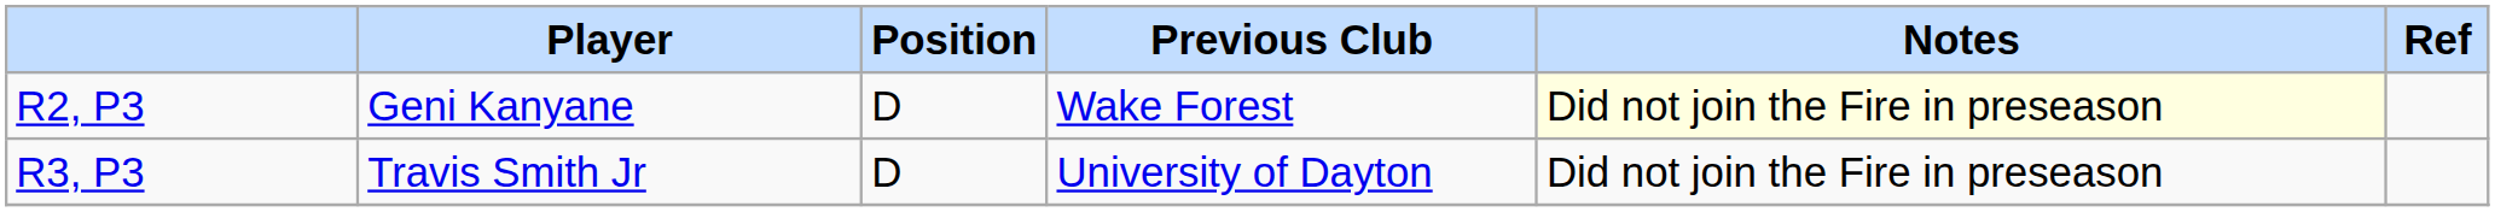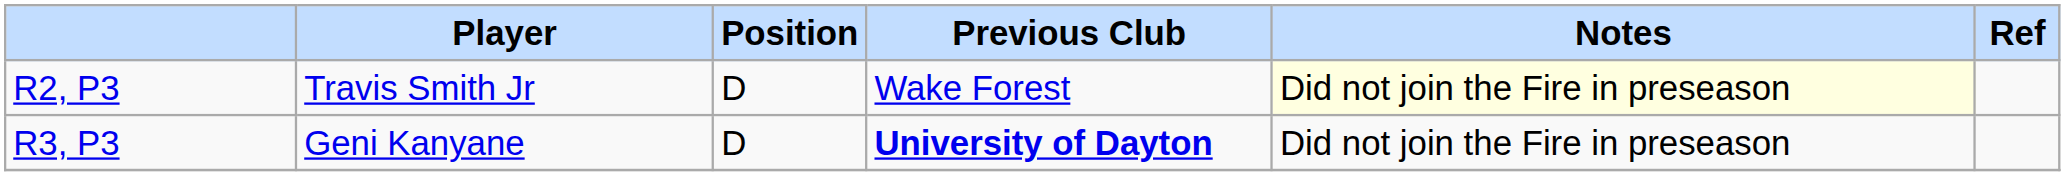 <table class="wikitable" style="text-align:left; font-size:95%;">
 <tr>
 <th style="background:#c2ddff; width:120px;"></th>
 <th style="background:#c2ddff; width:175px;">Player</th>
 <th style="background:#c2ddff; width:50px;">Position</th>
 <th style="background:#c2ddff; width:170px;">Previous Club</th>
 <th style="background:#c2ddff; width:300px;">Notes</th>
 <th style="background:#c2ddff; width:30px;">Ref</th>
 </tr>
 <tr>
 <td><a href='#'>R2, P3</a></td>
-<td> <a href='#'>Geni Kanyane</a></td>
+<td> <a href='#'>Travis Smith Jr</a></td>
 <td>D</td>
 <td><a href='#'>Wake Forest</a></td>
 <td style="background: lightyellow;">Did not join the Fire in preseason</td>
 <td></td>
 </tr>
 <tr>
 <td><a href='#'>R3, P3</a></td>
-<td> <a href='#'>Travis Smith Jr</a></td>
+<td> <a href='#'>Geni Kanyane</a></td>
 <td>D</td>
-<td><a href='#'>University of Dayton</a></td>
+<td><strong><a href='#'>University of Dayton</a></strong></td>
 <td>Did not join the Fire in preseason</td>
 <td></td>
 </tr>
 <tr>
 </tr>
 </table>
